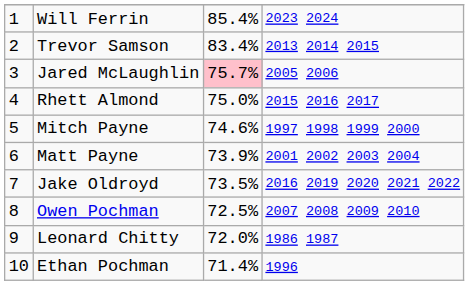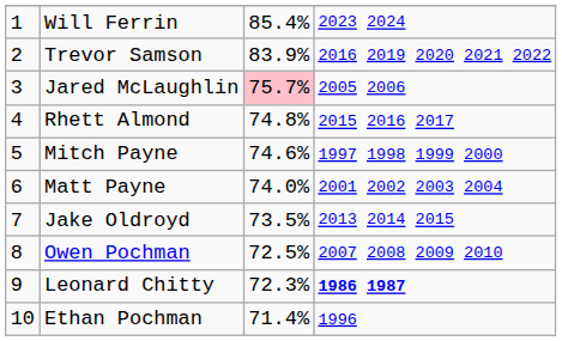 <table class="wikitable">
 <tr>
 </tr>
 <tr>
 <td>1</td>
 <td>Will Ferrin</td>
 <td><abbr>85.4%</abbr></td>
 <td style="font-size:80%;"><a href='#'>2023</a> <a href='#'>2024</a></td>
 </tr>
 <tr>
 <td>2</td>
 <td>Trevor Samson</td>
-<td><abbr>83.4%</abbr></td>
-<td style="font-size:80%;"><a href='#'>2013</a> <a href='#'>2014</a> <a href='#'>2015</a></td>
+<td><abbr>83.9%</abbr></td>
+<td style="font-size:80%;"><a href='#'>2016</a> <a href='#'>2019</a> <a href='#'>2020</a> <a href='#'>2021</a> <a href='#'>2022</a></td>
 </tr>
 <tr>
 <td>3</td>
 <td>Jared McLaughlin</td>
 <td style="background: pink;"><abbr>75.7%</abbr></td>
 <td style="font-size:80%;"><a href='#'>2005</a> <a href='#'>2006</a></td>
 </tr>
 <tr>
 <td>4</td>
 <td>Rhett Almond</td>
-<td><abbr>75.0%</abbr></td>
+<td><abbr>74.8%</abbr></td>
 <td style="font-size:80%;"><a href='#'>2015</a> <a href='#'>2016</a> <a href='#'>2017</a></td>
 </tr>
 <tr>
 <td>5</td>
 <td>Mitch Payne</td>
 <td><abbr>74.6%</abbr></td>
 <td style="font-size:80%;"><a href='#'>1997</a> <a href='#'>1998</a> <a href='#'>1999</a> <a href='#'>2000</a></td>
 </tr>
 <tr>
 <td>6</td>
 <td>Matt Payne</td>
-<td><abbr>73.9%</abbr></td>
+<td><abbr>74.0%</abbr></td>
 <td style="font-size:80%;"><a href='#'>2001</a> <a href='#'>2002</a> <a href='#'>2003</a> <a href='#'>2004</a></td>
 </tr>
 <tr>
 <td>7</td>
 <td>Jake Oldroyd</td>
 <td><abbr>73.5%</abbr></td>
-<td style="font-size:80%;"><a href='#'>2016</a> <a href='#'>2019</a> <a href='#'>2020</a> <a href='#'>2021</a> <a href='#'>2022</a></td>
+<td style="font-size:80%;"><a href='#'>2013</a> <a href='#'>2014</a> <a href='#'>2015</a></td>
 </tr>
 <tr>
 <td>8</td>
 <td><a href='#'>Owen Pochman</a></td>
 <td><abbr>72.5%</abbr></td>
 <td style="font-size:80%;"><a href='#'>2007</a> <a href='#'>2008</a> <a href='#'>2009</a> <a href='#'>2010</a></td>
 </tr>
 <tr>
 <td>9</td>
 <td>Leonard Chitty</td>
-<td><abbr>72.0%</abbr></td>
-<td style="font-size:80%;"><a href='#'>1986</a> <a href='#'>1987</a></td>
+<td><abbr>72.3%</abbr></td>
+<td style="font-size:80%;"><strong><a href='#'>1986</a> <a href='#'>1987</a></strong></td>
 </tr>
 <tr>
 <td>10</td>
 <td>Ethan Pochman</td>
 <td><abbr>71.4%</abbr></td>
 <td style="font-size:80%;"><a href='#'>1996</a><br></td>
 </tr>
 </table>
